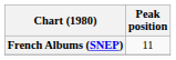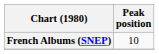 <table class="wikitable sortable plainrowheaders">
 <tr>
 <th>Chart (1980)</th>
 <th>Peak<br>position</th>
 </tr>
 <tr>
 <th scope="row">French Albums (<a href='#'>SNEP</a>)</th>
-<td align="center">11</td>
+<td align="center">10</td>
 </tr>
 <tr>
 </tr>
 <tr>
 </tr>
 </table>
